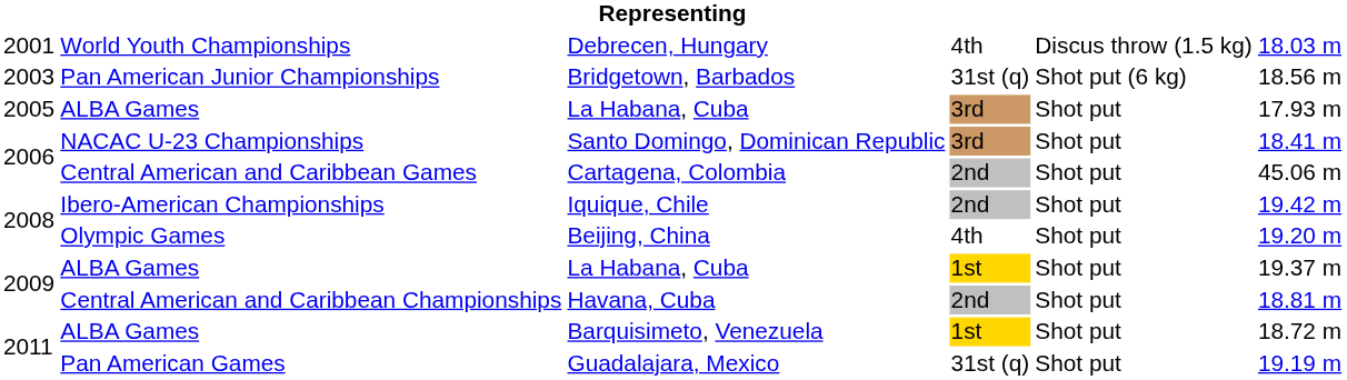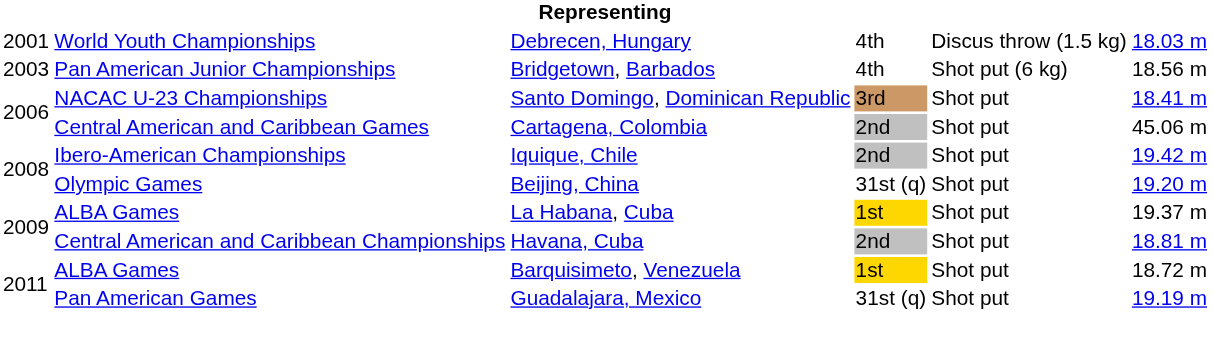 <table>
 <tr>
 <th colspan="6">Representing </th>
 </tr>
 <tr>
 <td>2001</td>
 <td><a href='#'>World Youth Championships</a></td>
 <td><a href='#'>Debrecen, Hungary</a></td>
 <td>4th</td>
 <td>Discus throw (1.5 kg)</td>
 <td><a href='#'>18.03 m</a></td>
 </tr>
 <tr>
 <td>2003</td>
 <td><a href='#'>Pan American Junior Championships</a></td>
 <td><a href='#'>Bridgetown</a>, <a href='#'>Barbados</a></td>
-<td>31st (q)</td>
+<td>4th</td>
 <td>Shot put (6 kg)</td>
 <td>18.56 m</td>
-</tr>
-<tr>
-<td>2005</td>
-<td><a href='#'>ALBA Games</a></td>
-<td><a href='#'>La Habana</a>, <a href='#'>Cuba</a></td>
-<td bgcolor=cc9966>3rd</td>
-<td>Shot put</td>
-<td>17.93 m</td>
 </tr>
 <tr>
 <td rowspan=2>2006</td>
 <td><a href='#'>NACAC U-23 Championships</a></td>
 <td><a href='#'>Santo Domingo</a>, <a href='#'>Dominican Republic</a></td>
 <td bgcolor="cc9966">3rd</td>
 <td>Shot put</td>
 <td><a href='#'>18.41 m</a></td>
 </tr>
 <tr>
 <td><a href='#'>Central American and Caribbean Games</a></td>
 <td><a href='#'>Cartagena, Colombia</a></td>
 <td bgcolor="silver">2nd</td>
 <td>Shot put</td>
 <td>45.06 m</td>
 </tr>
 <tr>
 <td rowspan=2>2008</td>
 <td><a href='#'>Ibero-American Championships</a></td>
 <td><a href='#'>Iquique, Chile</a></td>
 <td bgcolor="silver">2nd</td>
 <td>Shot put</td>
 <td><a href='#'>19.42 m</a></td>
 </tr>
 <tr>
 <td><a href='#'>Olympic Games</a></td>
 <td><a href='#'>Beijing, China</a></td>
-<td>4th</td>
+<td>31st (q)</td>
 <td>Shot put</td>
 <td><a href='#'>19.20 m</a></td>
 </tr>
 <tr>
 <td rowspan=2>2009</td>
 <td><a href='#'>ALBA Games</a></td>
 <td><a href='#'>La Habana</a>, <a href='#'>Cuba</a></td>
 <td bgcolor=gold>1st</td>
 <td>Shot put</td>
 <td>19.37 m</td>
 </tr>
 <tr>
 <td><a href='#'>Central American and Caribbean Championships</a></td>
 <td><a href='#'>Havana, Cuba</a></td>
 <td bgcolor="silver">2nd</td>
 <td>Shot put</td>
 <td><a href='#'>18.81 m</a></td>
 </tr>
 <tr>
 <td rowspan=2>2011</td>
 <td><a href='#'>ALBA Games</a></td>
 <td><a href='#'>Barquisimeto</a>, <a href='#'>Venezuela</a></td>
 <td bgcolor=gold>1st</td>
 <td>Shot put</td>
 <td>18.72 m</td>
 </tr>
 <tr>
 <td><a href='#'>Pan American Games</a></td>
 <td><a href='#'>Guadalajara, Mexico</a></td>
 <td>31st (q)</td>
 <td>Shot put</td>
 <td><a href='#'>19.19 m</a></td>
 </tr>
 </table>
